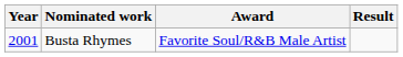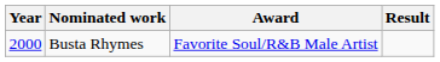 <table class="wikitable">
 <tr>
 <th>Year</th>
 <th>Nominated work</th>
 <th>Award</th>
 <th>Result</th>
 </tr>
 <tr>
-<td align=center><a href='#'>2001</a></td>
+<td align=center><a href='#'>2000</a></td>
 <td>Busta Rhymes</td>
 <td><a href='#'>Favorite Soul/R&B Male Artist</a></td>
 <td></td>
 </tr>
 </table>
